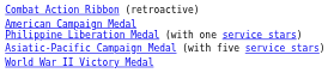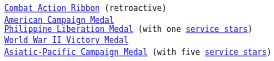 <table>
 <tr>
 <td></td>
 <td><a href='#'>Combat Action Ribbon</a> (retroactive)</td>
 </tr>
 <tr>
 <td></td>
 <td><a href='#'>American Campaign Medal</a><br><a href='#'>Philippine Liberation Medal</a> (with one <a href='#'>service stars</a>)</td>
 </tr>
 <tr>
 <td></td>
-<td><a href='#'>Asiatic-Pacific Campaign Medal</a> (with five <a href='#'>service stars</a>)</td>
+<td><a href='#'>World War II Victory Medal</a></td>
 </tr>
 <tr>
 <td></td>
-<td><a href='#'>World War II Victory Medal</a></td>
+<td><a href='#'>Asiatic-Pacific Campaign Medal</a> (with five <a href='#'>service stars</a>)</td>
 </tr>
 </table>
